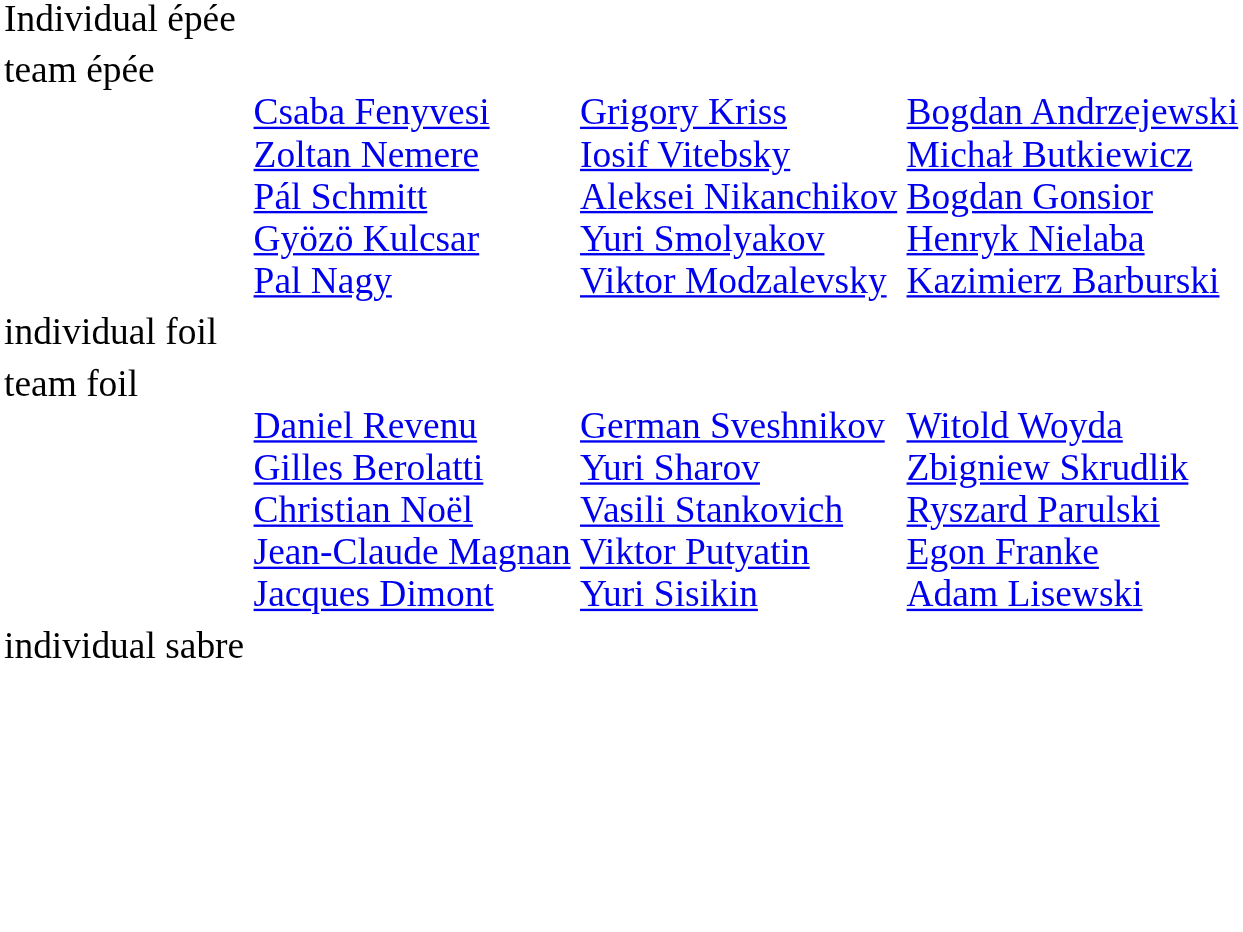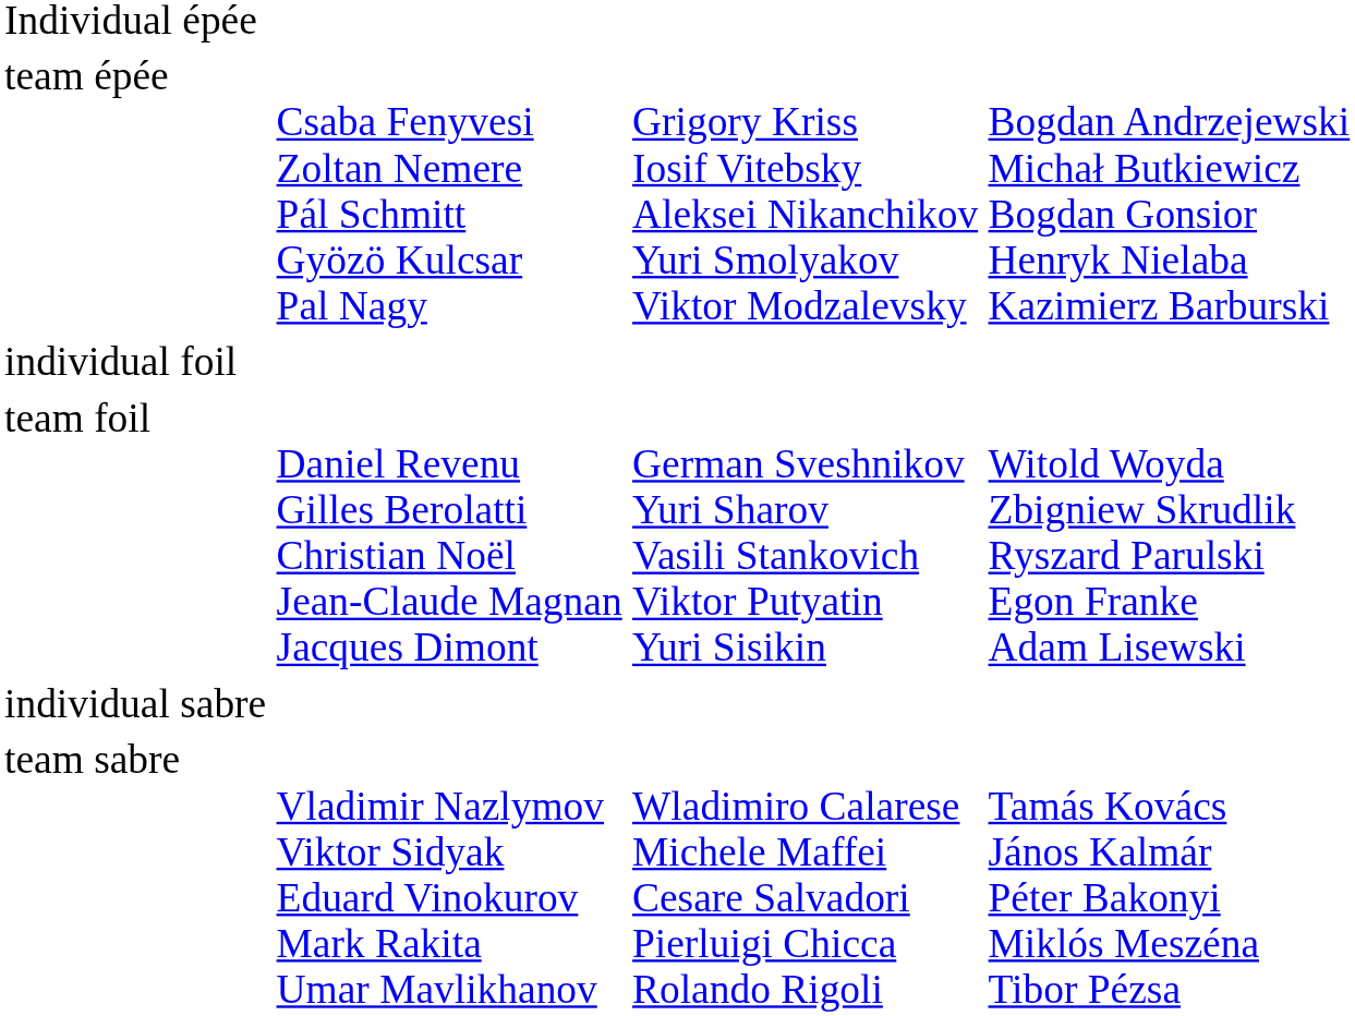 <table>
 <tr>
 <td>Individual épée<br></td>
 <td></td>
 <td></td>
 <td></td>
 </tr>
 <tr valign="top">
 <td>team épée<br></td>
 <td><br><a href='#'>Csaba Fenyvesi</a><br><a href='#'>Zoltan Nemere</a><br><a href='#'>Pál Schmitt</a><br><a href='#'>Gyözö Kulcsar</a><br><a href='#'>Pal Nagy</a></td>
 <td><br><a href='#'>Grigory Kriss</a><br><a href='#'>Iosif Vitebsky</a><br><a href='#'>Aleksei Nikanchikov</a><br><a href='#'>Yuri Smolyakov</a><br><a href='#'>Viktor Modzalevsky</a></td>
 <td><br><a href='#'>Bogdan Andrzejewski</a><br><a href='#'>Michał Butkiewicz</a><br><a href='#'>Bogdan Gonsior</a><br><a href='#'>Henryk Nielaba</a><br><a href='#'>Kazimierz Barburski</a></td>
 </tr>
 <tr>
 <td>individual foil<br></td>
 <td></td>
 <td></td>
 <td></td>
 </tr>
 <tr valign="top">
 <td>team foil<br></td>
 <td><br><a href='#'>Daniel Revenu</a><br><a href='#'>Gilles Berolatti</a><br><a href='#'>Christian Noël</a><br><a href='#'>Jean-Claude Magnan</a><br><a href='#'>Jacques Dimont</a></td>
 <td><br><a href='#'>German Sveshnikov</a><br><a href='#'>Yuri Sharov</a><br><a href='#'>Vasili Stankovich</a><br><a href='#'>Viktor Putyatin</a><br><a href='#'>Yuri Sisikin</a></td>
 <td><br><a href='#'>Witold Woyda</a><br><a href='#'>Zbigniew Skrudlik</a><br><a href='#'>Ryszard Parulski</a><br><a href='#'>Egon Franke</a><br><a href='#'>Adam Lisewski</a></td>
 </tr>
 <tr>
 <td>individual sabre<br></td>
 <td></td>
 <td></td>
 <td></td>
 </tr>
+<tr valign="top">
+<td>team sabre<br></td>
+<td><br><a href='#'>Vladimir Nazlymov</a><br><a href='#'>Viktor Sidyak</a><br><a href='#'>Eduard Vinokurov</a><br><a href='#'>Mark Rakita</a><br><a href='#'>Umar Mavlikhanov</a></td>
+<td><br><a href='#'>Wladimiro Calarese</a><br><a href='#'>Michele Maffei</a><br><a href='#'>Cesare Salvadori</a><br><a href='#'>Pierluigi Chicca</a><br><a href='#'>Rolando Rigoli</a></td>
+<td><br><a href='#'>Tamás Kovács</a><br><a href='#'>János Kalmár</a><br><a href='#'>Péter Bakonyi</a><br><a href='#'>Miklós Meszéna</a><br><a href='#'>Tibor Pézsa</a></td>
+</tr>
 <tr>
 </tr>
 </table>
